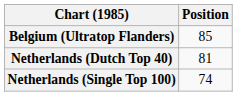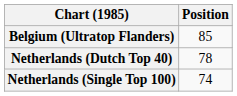 <table class="wikitable sortable plainrowheaders" style="text-align:center">
 <tr>
 <th scope="col">Chart (1985)</th>
 <th scope="col">Position</th>
 </tr>
 <tr>
 <th scope="row">Belgium (Ultratop Flanders)</th>
 <td>85</td>
 </tr>
 <tr>
 <th scope="row">Netherlands (Dutch Top 40)</th>
-<td>81</td>
+<td>78</td>
 </tr>
 <tr>
 <th scope="row">Netherlands (Single Top 100)</th>
 <td>74</td>
 </tr>
 </table>
